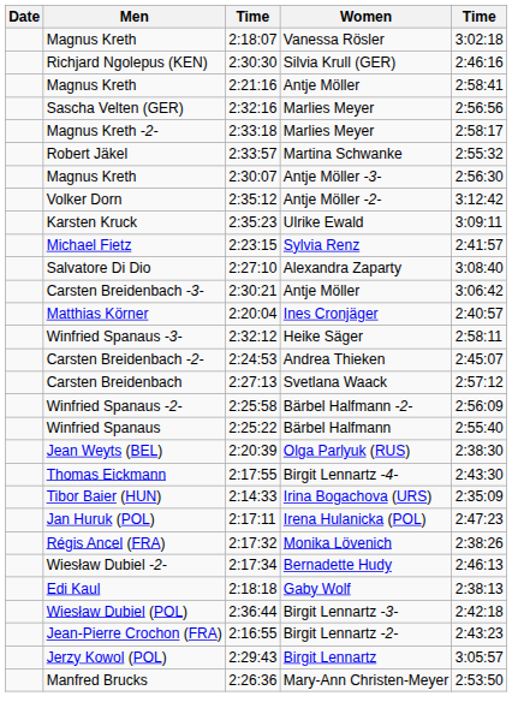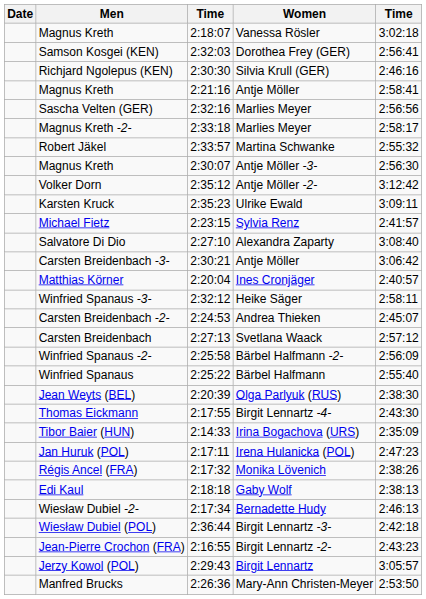 <table class="wikitable sortable">
 <tr>
 <th>Date</th>
 <th>Men</th>
 <th>Time</th>
 <th>Women</th>
 <th>Time</th>
 </tr>
 <tr>
 <td></td>
 <td>Magnus Kreth</td>
 <td>2:18:07</td>
 <td>Vanessa Rösler</td>
 <td>3:02:18</td>
+</tr>
+<tr>
+<td></td>
+<td>Samson Kosgei (KEN)</td>
+<td>2:32:03</td>
+<td>Dorothea Frey (GER)</td>
+<td>2:56:41</td>
 </tr>
 <tr>
 <td></td>
 <td>Richjard Ngolepus (KEN)</td>
 <td>2:30:30</td>
 <td>Silvia Krull (GER)</td>
 <td>2:46:16</td>
 </tr>
 <tr>
 <td></td>
 <td>Magnus Kreth</td>
 <td>2:21:16</td>
 <td>Antje Möller</td>
 <td>2:58:41</td>
 </tr>
 <tr>
 <td></td>
 <td>Sascha Velten (GER)</td>
 <td>2:32:16</td>
 <td>Marlies Meyer</td>
 <td>2:56:56</td>
 </tr>
 <tr>
 <td></td>
 <td> Magnus Kreth <em>-2-</em></td>
 <td>2:33:18</td>
 <td> Marlies Meyer</td>
 <td>2:58:17</td>
 </tr>
 <tr>
 <td></td>
 <td> Robert Jäkel</td>
 <td>2:33:57</td>
 <td> Martina Schwanke</td>
 <td>2:55:32</td>
 </tr>
 <tr>
 <td></td>
 <td> Magnus Kreth</td>
 <td>2:30:07</td>
 <td> Antje Möller <em>-3-</em></td>
 <td>2:56:30</td>
 </tr>
 <tr>
 <td></td>
 <td> Volker Dorn</td>
 <td>2:35:12</td>
 <td> Antje Möller <em>-2-</em></td>
 <td>3:12:42</td>
 </tr>
 <tr>
 <td></td>
 <td> Karsten Kruck</td>
 <td>2:35:23</td>
 <td> Ulrike Ewald</td>
 <td>3:09:11</td>
 </tr>
 <tr>
 <td></td>
 <td> <a href='#'>Michael Fietz</a></td>
 <td>2:23:15</td>
 <td> <a href='#'>Sylvia Renz</a></td>
 <td>2:41:57</td>
 </tr>
 <tr>
 <td></td>
 <td> Salvatore Di Dio</td>
 <td>2:27:10</td>
 <td> Alexandra Zaparty</td>
 <td>3:08:40</td>
 </tr>
 <tr>
 <td></td>
 <td> Carsten Breidenbach <em>-3-</em></td>
 <td>2:30:21</td>
 <td> Antje Möller</td>
 <td>3:06:42</td>
 </tr>
 <tr>
 <td></td>
 <td> <a href='#'>Matthias Körner</a></td>
 <td>2:20:04</td>
 <td> <a href='#'>Ines Cronjäger</a></td>
 <td>2:40:57</td>
 </tr>
 <tr>
 <td></td>
 <td> Winfried Spanaus <em>-3-</em></td>
 <td>2:32:12</td>
 <td> Heike Säger</td>
 <td>2:58:11</td>
 </tr>
 <tr>
 <td></td>
 <td> Carsten Breidenbach <em>-2-</em></td>
 <td>2:24:53</td>
 <td> Andrea Thieken</td>
 <td>2:45:07</td>
 </tr>
 <tr>
 <td></td>
 <td> Carsten Breidenbach</td>
 <td>2:27:13</td>
 <td> Svetlana Waack</td>
 <td>2:57:12</td>
 </tr>
 <tr>
 <td></td>
 <td> Winfried Spanaus <em>-2-</em></td>
 <td>2:25:58</td>
 <td> Bärbel Halfmann <em>-2-</em></td>
 <td>2:56:09</td>
 </tr>
 <tr>
 <td></td>
 <td> Winfried Spanaus</td>
 <td>2:25:22</td>
 <td> Bärbel Halfmann</td>
 <td>2:55:40</td>
 </tr>
 <tr>
 <td></td>
 <td> <a href='#'>Jean Weyts</a> (<a href='#'>BEL</a>)</td>
 <td>2:20:39</td>
 <td> <a href='#'>Olga Parlyuk</a> (<a href='#'>RUS</a>)</td>
 <td>2:38:30</td>
 </tr>
 <tr>
 <td></td>
 <td> <a href='#'>Thomas Eickmann</a></td>
 <td>2:17:55</td>
 <td> Birgit Lennartz <em>-4-</em></td>
 <td>2:43:30</td>
 </tr>
 <tr>
 <td></td>
 <td> <a href='#'>Tibor Baier</a> (<a href='#'>HUN</a>)</td>
 <td>2:14:33</td>
 <td> <a href='#'>Irina Bogachova</a> (<a href='#'>URS</a>)</td>
 <td>2:35:09</td>
 </tr>
 <tr>
 <td></td>
 <td> <a href='#'>Jan Huruk</a> (<a href='#'>POL</a>)</td>
 <td>2:17:11</td>
 <td> <a href='#'>Irena Hulanicka</a> (<a href='#'>POL</a>)</td>
 <td>2:47:23</td>
 </tr>
 <tr>
 <td></td>
 <td> <a href='#'>Régis Ancel</a> (<a href='#'>FRA</a>)</td>
 <td>2:17:32</td>
 <td> <a href='#'>Monika Lövenich</a></td>
 <td>2:38:26</td>
 </tr>
 <tr>
 <td></td>
+<td> <a href='#'>Edi Kaul</a></td>
+<td>2:18:18</td>
+<td> <a href='#'>Gaby Wolf</a></td>
+<td>2:38:13</td>
+</tr>
+<tr>
+<td></td>
 <td> Wiesław Dubiel <em>-2-</em></td>
 <td>2:17:34</td>
 <td> <a href='#'>Bernadette Hudy</a></td>
 <td>2:46:13</td>
-</tr>
-<tr>
-<td></td>
-<td> <a href='#'>Edi Kaul</a></td>
-<td>2:18:18</td>
-<td> <a href='#'>Gaby Wolf</a></td>
-<td>2:38:13</td>
 </tr>
 <tr>
 <td></td>
 <td> <a href='#'>Wiesław Dubiel</a> (<a href='#'>POL</a>)</td>
 <td>2:36:44</td>
 <td> Birgit Lennartz <em>-3-</em></td>
 <td>2:42:18</td>
 </tr>
 <tr>
 <td></td>
 <td> <a href='#'>Jean-Pierre Crochon</a> (<a href='#'>FRA</a>)</td>
 <td>2:16:55</td>
 <td> Birgit Lennartz <em>-2-</em></td>
 <td>2:43:23</td>
 </tr>
 <tr>
 <td></td>
 <td> <a href='#'>Jerzy Kowol</a> (<a href='#'>POL</a>)</td>
 <td>2:29:43</td>
 <td> <a href='#'>Birgit Lennartz</a></td>
 <td>3:05:57</td>
 </tr>
 <tr>
 <td></td>
 <td> Manfred Brucks</td>
 <td>2:26:36</td>
 <td> Mary-Ann Christen-Meyer</td>
 <td>2:53:50</td>
 </tr>
 </table>
